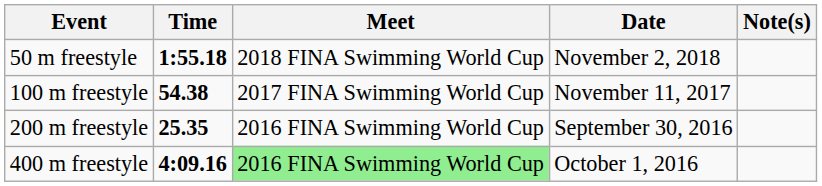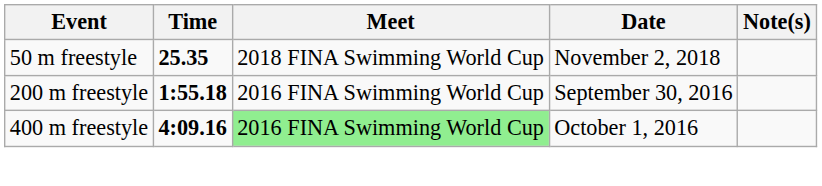 <table class="wikitable">
 <tr>
 <th>Event</th>
 <th>Time</th>
 <th>Meet</th>
 <th>Date</th>
 <th>Note(s)</th>
 </tr>
 <tr>
 <td>50 m freestyle</td>
-<td><strong>1:55.18</strong></td>
+<td><strong>25.35</strong></td>
 <td>2018 FINA Swimming World Cup</td>
 <td>November 2, 2018</td>
 <td></td>
 </tr>
 <tr>
-<td>100 m freestyle</td>
-<td><strong>54.38</strong></td>
-<td>2017 FINA Swimming World Cup</td>
-<td>November 11, 2017</td>
-<td></td>
-</tr>
-<tr>
 <td>200 m freestyle</td>
-<td><strong>25.35</strong></td>
+<td><strong>1:55.18</strong></td>
 <td>2016 FINA Swimming World Cup</td>
 <td>September 30, 2016</td>
 <td></td>
 </tr>
 <tr>
 <td>400 m freestyle</td>
 <td><strong>4:09.16</strong></td>
 <td style="background: lightgreen;">2016 FINA Swimming World Cup</td>
 <td>October 1, 2016</td>
 <td></td>
 </tr>
 </table>
